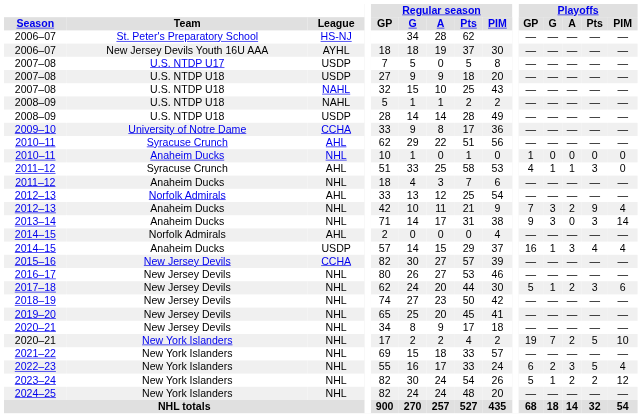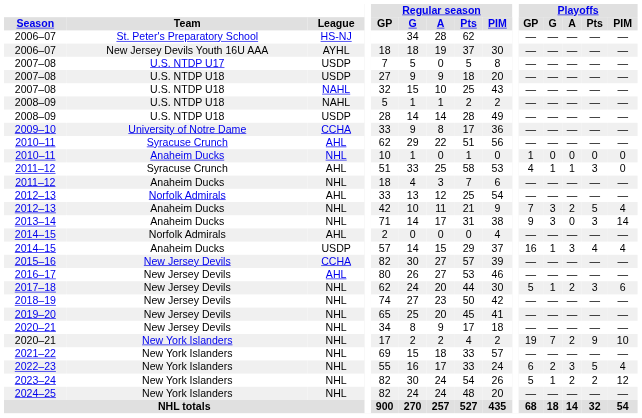 <table border="0" cellpadding="1" cellspacing="0" style="text-align:center; width:60em;">
 <tr bgcolor="#e0e0e0">
 <th colspan="3" bgcolor="#ffffff"> </th>
 <th rowspan="99" bgcolor="#ffffff"> </th>
 <th colspan="5"><a href='#'>Regular season</a></th>
 <th rowspan="99" bgcolor="#ffffff"> </th>
 <th colspan="5"><a href='#'>Playoffs</a></th>
 </tr>
 <tr bgcolor="#e0e0e0">
 <th><a href='#'>Season</a></th>
 <th>Team</th>
 <th>League</th>
 <th>GP</th>
 <th><a href='#'>G</a></th>
 <th><a href='#'>A</a></th>
 <th><a href='#'>Pts</a></th>
 <th><a href='#'>PIM</a></th>
 <th>GP</th>
 <th>G</th>
 <th>A</th>
 <th>Pts</th>
 <th>PIM</th>
 </tr>
 <tr>
 <td>2006–07</td>
 <td><a href='#'>St. Peter's Preparatory School</a></td>
 <td><a href='#'>HS-NJ</a></td>
 <td></td>
 <td>34</td>
 <td>28</td>
 <td>62</td>
 <td></td>
 <td>—</td>
 <td>—</td>
 <td>—</td>
 <td>—</td>
 <td>—</td>
 </tr>
 <tr bgcolor="#f0f0f0">
 <td>2006–07</td>
 <td>New Jersey Devils Youth 16U AAA</td>
 <td>AYHL</td>
 <td>18</td>
 <td>18</td>
 <td>19</td>
 <td>37</td>
 <td>30</td>
 <td>—</td>
 <td>—</td>
 <td>—</td>
 <td>—</td>
 <td>—</td>
 </tr>
 <tr>
 <td>2007–08</td>
 <td><a href='#'>U.S. NTDP U17</a></td>
 <td>USDP</td>
 <td>7</td>
 <td>5</td>
 <td>0</td>
 <td>5</td>
 <td>8</td>
 <td>—</td>
 <td>—</td>
 <td>—</td>
 <td>—</td>
 <td>—</td>
 </tr>
 <tr bgcolor="#f0f0f0">
 <td>2007–08</td>
 <td>U.S. NTDP U18</td>
 <td>USDP</td>
 <td>27</td>
 <td>9</td>
 <td>9</td>
 <td>18</td>
 <td>20</td>
 <td>—</td>
 <td>—</td>
 <td>—</td>
 <td>—</td>
 <td>—</td>
 </tr>
 <tr>
 <td>2007–08</td>
 <td>U.S. NTDP U18</td>
 <td><a href='#'>NAHL</a></td>
 <td>32</td>
 <td>15</td>
 <td>10</td>
 <td>25</td>
 <td>43</td>
 <td>—</td>
 <td>—</td>
 <td>—</td>
 <td>—</td>
 <td>—</td>
 </tr>
 <tr bgcolor="#f0f0f0">
 <td>2008–09</td>
 <td>U.S. NTDP U18</td>
 <td>NAHL</td>
 <td>5</td>
 <td>1</td>
 <td>1</td>
 <td>2</td>
 <td>2</td>
 <td>—</td>
 <td>—</td>
 <td>—</td>
 <td>—</td>
 <td>—</td>
 </tr>
 <tr>
 <td>2008–09</td>
 <td>U.S. NTDP U18</td>
 <td>USDP</td>
 <td>28</td>
 <td>14</td>
 <td>14</td>
 <td>28</td>
 <td>49</td>
 <td>—</td>
 <td>—</td>
 <td>—</td>
 <td>—</td>
 <td>—</td>
 </tr>
 <tr bgcolor="#f0f0f0">
 <td><a href='#'>2009–10</a></td>
 <td><a href='#'>University of Notre Dame</a></td>
 <td><a href='#'>CCHA</a></td>
 <td>33</td>
 <td>9</td>
 <td>8</td>
 <td>17</td>
 <td>36</td>
 <td>—</td>
 <td>—</td>
 <td>—</td>
 <td>—</td>
 <td>—</td>
 </tr>
 <tr>
 <td><a href='#'>2010–11</a></td>
 <td><a href='#'>Syracuse Crunch</a></td>
 <td><a href='#'>AHL</a></td>
 <td>62</td>
 <td>29</td>
 <td>22</td>
 <td>51</td>
 <td>56</td>
 <td>—</td>
 <td>—</td>
 <td>—</td>
 <td>—</td>
 <td>—</td>
 </tr>
 <tr bgcolor="#f0f0f0">
 <td><a href='#'>2010–11</a></td>
 <td><a href='#'>Anaheim Ducks</a></td>
 <td><a href='#'>NHL</a></td>
 <td>10</td>
 <td>1</td>
 <td>0</td>
 <td>1</td>
 <td>0</td>
 <td>1</td>
 <td>0</td>
 <td>0</td>
 <td>0</td>
 <td>0</td>
 </tr>
 <tr>
 <td><a href='#'>2011–12</a></td>
 <td>Syracuse Crunch</td>
 <td>AHL</td>
 <td>51</td>
 <td>33</td>
 <td>25</td>
 <td>58</td>
 <td>53</td>
 <td>4</td>
 <td>1</td>
 <td>1</td>
 <td>3</td>
 <td>0</td>
 </tr>
 <tr bgcolor="#f0f0f0">
 <td><a href='#'>2011–12</a></td>
 <td>Anaheim Ducks</td>
 <td>NHL</td>
 <td>18</td>
 <td>4</td>
 <td>3</td>
 <td>7</td>
 <td>6</td>
 <td>—</td>
 <td>—</td>
 <td>—</td>
 <td>—</td>
 <td>—</td>
 </tr>
 <tr>
 <td><a href='#'>2012–13</a></td>
 <td><a href='#'>Norfolk Admirals</a></td>
 <td>AHL</td>
 <td>33</td>
 <td>13</td>
 <td>12</td>
 <td>25</td>
 <td>54</td>
 <td>—</td>
 <td>—</td>
 <td>—</td>
 <td>—</td>
 <td>—</td>
 </tr>
 <tr bgcolor="#f0f0f0">
 <td><a href='#'>2012–13</a></td>
 <td>Anaheim Ducks</td>
 <td>NHL</td>
 <td>42</td>
 <td>10</td>
 <td>11</td>
 <td>21</td>
 <td>9</td>
 <td>7</td>
 <td>3</td>
 <td>2</td>
-<td>9</td>
+<td>5</td>
 <td>4</td>
 </tr>
 <tr>
 <td><a href='#'>2013–14</a></td>
 <td>Anaheim Ducks</td>
 <td>NHL</td>
 <td>71</td>
 <td>14</td>
 <td>17</td>
 <td>31</td>
 <td>38</td>
 <td>9</td>
 <td>3</td>
 <td>0</td>
 <td>3</td>
 <td>14</td>
 </tr>
 <tr bgcolor="#f0f0f0">
 <td><a href='#'>2014–15</a></td>
 <td>Norfolk Admirals</td>
 <td>AHL</td>
 <td>2</td>
 <td>0</td>
 <td>0</td>
 <td>0</td>
 <td>4</td>
 <td>—</td>
 <td>—</td>
 <td>—</td>
 <td>—</td>
 <td>—</td>
 </tr>
 <tr>
 <td><a href='#'>2014–15</a></td>
 <td>Anaheim Ducks</td>
 <td>USDP</td>
 <td>57</td>
 <td>14</td>
 <td>15</td>
 <td>29</td>
 <td>37</td>
 <td>16</td>
 <td>1</td>
 <td>3</td>
 <td>4</td>
 <td>4</td>
 </tr>
 <tr bgcolor="#f0f0f0">
 <td><a href='#'>2015–16</a></td>
 <td><a href='#'>New Jersey Devils</a></td>
 <td><a href='#'>CCHA</a></td>
 <td>82</td>
 <td>30</td>
 <td>27</td>
 <td>57</td>
 <td>39</td>
 <td>—</td>
 <td>—</td>
 <td>—</td>
 <td>—</td>
 <td>—</td>
 </tr>
 <tr>
 <td><a href='#'>2016–17</a></td>
 <td>New Jersey Devils</td>
-<td>NHL</td>
+<td><a href='#'>AHL</a></td>
 <td>80</td>
 <td>26</td>
 <td>27</td>
 <td>53</td>
 <td>46</td>
 <td>—</td>
 <td>—</td>
 <td>—</td>
 <td>—</td>
 <td>—</td>
 </tr>
 <tr bgcolor="#f0f0f0">
 <td><a href='#'>2017–18</a></td>
 <td>New Jersey Devils</td>
 <td>NHL</td>
 <td>62</td>
 <td>24</td>
 <td>20</td>
 <td>44</td>
 <td>30</td>
 <td>5</td>
 <td>1</td>
 <td>2</td>
 <td>3</td>
 <td>6</td>
 </tr>
 <tr>
 <td><a href='#'>2018–19</a></td>
 <td>New Jersey Devils</td>
 <td>NHL</td>
 <td>74</td>
 <td>27</td>
 <td>23</td>
 <td>50</td>
 <td>42</td>
 <td>—</td>
 <td>—</td>
 <td>—</td>
 <td>—</td>
 <td>—</td>
 </tr>
 <tr bgcolor="#f0f0f0">
 <td><a href='#'>2019–20</a></td>
 <td>New Jersey Devils</td>
 <td>NHL</td>
 <td>65</td>
 <td>25</td>
 <td>20</td>
 <td>45</td>
 <td>41</td>
 <td>—</td>
 <td>—</td>
 <td>—</td>
 <td>—</td>
 <td>—</td>
 </tr>
 <tr>
 <td><a href='#'>2020–21</a></td>
 <td>New Jersey Devils</td>
 <td>NHL</td>
 <td>34</td>
 <td>8</td>
 <td>9</td>
 <td>17</td>
 <td>18</td>
 <td>—</td>
 <td>—</td>
 <td>—</td>
 <td>—</td>
 <td>—</td>
 </tr>
 <tr bgcolor="#f0f0f0">
 <td>2020–21</td>
 <td><a href='#'>New York Islanders</a></td>
 <td>NHL</td>
 <td>17</td>
 <td>2</td>
 <td>2</td>
 <td>4</td>
 <td>2</td>
 <td>19</td>
 <td>7</td>
 <td>2</td>
-<td>5</td>
+<td>9</td>
 <td>10</td>
 </tr>
 <tr>
 <td><a href='#'>2021–22</a></td>
 <td>New York Islanders</td>
 <td>NHL</td>
 <td>69</td>
 <td>15</td>
 <td>18</td>
 <td>33</td>
 <td>57</td>
 <td>—</td>
 <td>—</td>
 <td>—</td>
 <td>—</td>
 <td>—</td>
 </tr>
 <tr bgcolor="#f0f0f0">
 <td><a href='#'>2022–23</a></td>
 <td>New York Islanders</td>
 <td>NHL</td>
 <td>55</td>
 <td>16</td>
 <td>17</td>
 <td>33</td>
 <td>24</td>
 <td>6</td>
 <td>2</td>
 <td>3</td>
 <td>5</td>
 <td>4</td>
 </tr>
 <tr>
 <td><a href='#'>2023–24</a></td>
 <td>New York Islanders</td>
 <td>NHL</td>
 <td>82</td>
 <td>30</td>
 <td>24</td>
 <td>54</td>
 <td>26</td>
 <td>5</td>
 <td>1</td>
 <td>2</td>
 <td>2</td>
 <td>12</td>
 </tr>
 <tr bgcolor="#f0f0f0">
 <td><a href='#'>2024–25</a></td>
 <td>New York Islanders</td>
 <td>NHL</td>
 <td>82</td>
 <td>24</td>
 <td>24</td>
 <td>48</td>
 <td>20</td>
 <td>—</td>
 <td>—</td>
 <td>—</td>
 <td>—</td>
 <td>—</td>
 </tr>
 <tr bgcolor="#e0e0e0">
 <th colspan="3">NHL totals</th>
 <th>900</th>
 <th>270</th>
 <th>257</th>
 <th>527</th>
 <th>435</th>
 <th>68</th>
 <th>18</th>
 <th>14</th>
 <th>32</th>
 <th>54</th>
 </tr>
 </table>
